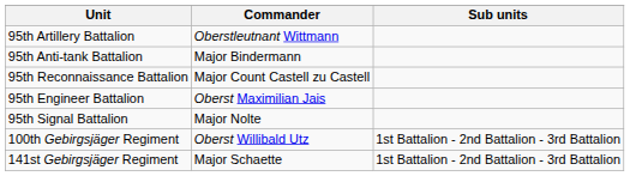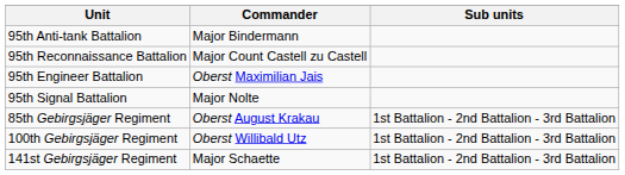 <table class="wikitable">
 <tr style="background: #ececec;">
 </tr>
 <tr>
 <th>Unit</th>
 <th>Commander</th>
 <th>Sub units</th>
-</tr>
-<tr>
-<td>95th Artillery Battalion</td>
-<td><em>Oberstleutnant</em> <a href='#'>Wittmann</a></td>
-<td></td>
 </tr>
 <tr>
 <td>95th Anti-tank Battalion</td>
 <td>Major Bindermann</td>
 <td></td>
 </tr>
 <tr>
 <td>95th Reconnaissance Battalion</td>
 <td>Major Count Castell zu Castell</td>
 <td></td>
 </tr>
 <tr>
 <td>95th Engineer Battalion</td>
 <td><em>Oberst</em> <a href='#'>Maximilian Jais</a></td>
 <td></td>
 </tr>
 <tr>
 <td>95th Signal Battalion</td>
 <td>Major Nolte</td>
 <td></td>
 </tr>
 <tr>
+<td>85th <em>Gebirgsjäger</em> Regiment</td>
+<td><em>Oberst</em> <a href='#'>August Krakau</a></td>
+<td>1st Battalion - 2nd Battalion - 3rd Battalion</td>
+</tr>
+<tr>
 <td>100th <em>Gebirgsjäger</em> Regiment</td>
 <td><em>Oberst</em> <a href='#'>Willibald Utz</a></td>
 <td>1st Battalion - 2nd Battalion - 3rd Battalion</td>
 </tr>
 <tr>
 <td>141st <em>Gebirgsjäger</em> Regiment</td>
 <td>Major Schaette</td>
 <td>1st Battalion - 2nd Battalion - 3rd Battalion</td>
 </tr>
 </table>
